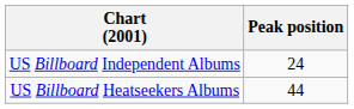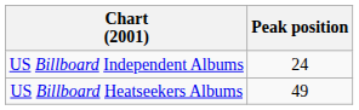 <table class="wikitable sortable" style="text-align:center">
 <tr>
 <th>Chart<br>(2001)</th>
 <th>Peak position</th>
 </tr>
 <tr>
 <td><a href='#'>US</a> <a href='#'><em>Billboard</em></a> <a href='#'>Independent Albums</a></td>
 <td>24</td>
 </tr>
 <tr>
 <td><a href='#'>US</a> <a href='#'><em>Billboard</em></a> <a href='#'>Heatseekers Albums</a></td>
-<td>44</td>
+<td>49</td>
 </tr>
 </table>
